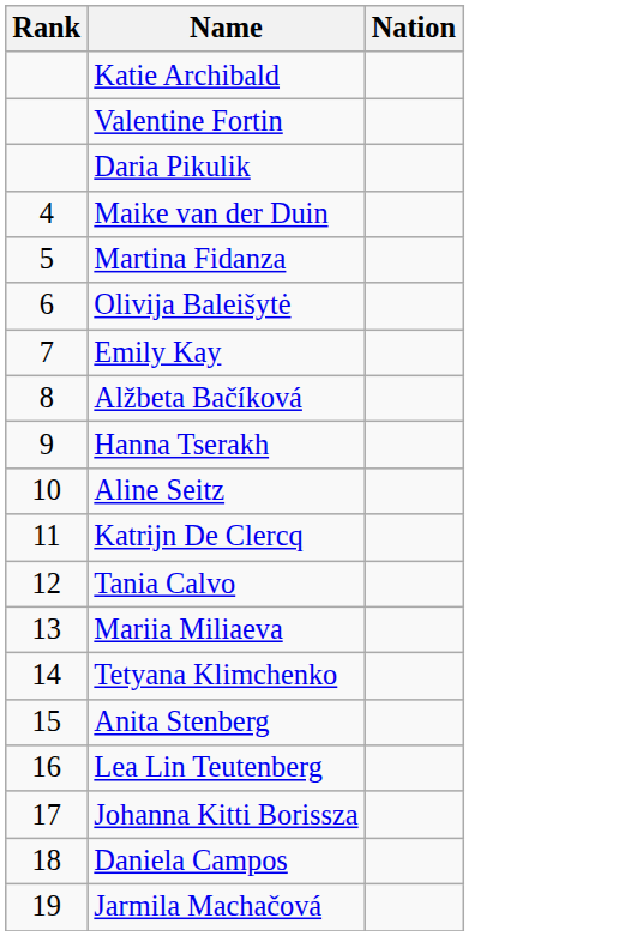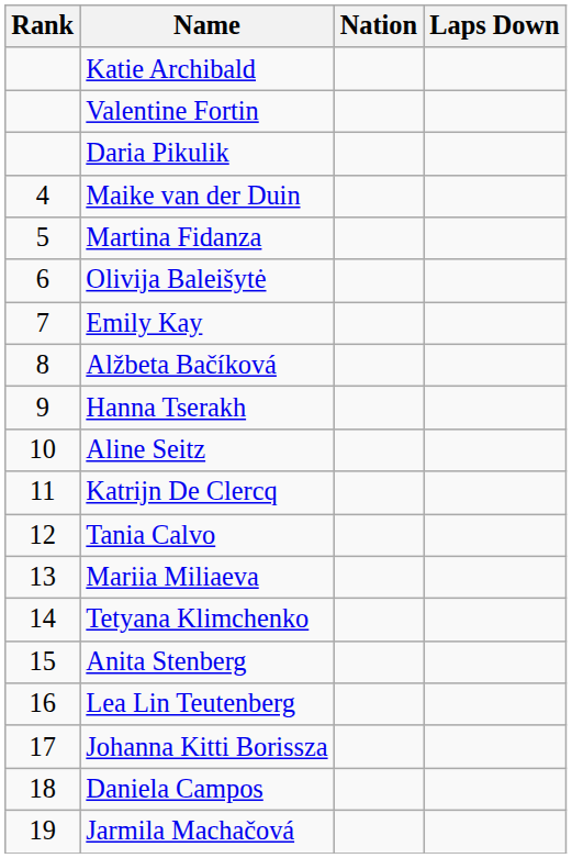 <table class="wikitable sortable" style="text-align:center">
 <tr>
 <th>Rank</th>
 <th>Name</th>
 <th>Nation</th>
+<th>Laps Down</th>
 </tr>
 <tr>
 <td></td>
 <td align=left><a href='#'>Katie Archibald</a></td>
 <td align=left></td>
+<td></td>
 </tr>
 <tr>
 <td></td>
 <td align=left><a href='#'>Valentine Fortin</a></td>
 <td align=left></td>
+<td></td>
 </tr>
 <tr>
 <td></td>
 <td align=left><a href='#'>Daria Pikulik</a></td>
 <td align=left></td>
+<td></td>
 </tr>
 <tr>
 <td>4</td>
 <td align=left><a href='#'>Maike van der Duin</a></td>
 <td align=left></td>
+<td></td>
 </tr>
 <tr>
 <td>5</td>
 <td align=left><a href='#'>Martina Fidanza</a></td>
 <td align=left></td>
+<td></td>
 </tr>
 <tr>
 <td>6</td>
 <td align=left><a href='#'>Olivija Baleišytė</a></td>
 <td align=left></td>
+<td></td>
 </tr>
 <tr>
 <td>7</td>
 <td align=left><a href='#'>Emily Kay</a></td>
 <td align=left></td>
+<td></td>
 </tr>
 <tr>
 <td>8</td>
 <td align=left><a href='#'>Alžbeta Bačíková</a></td>
 <td align=left></td>
+<td></td>
 </tr>
 <tr>
 <td>9</td>
 <td align=left><a href='#'>Hanna Tserakh</a></td>
 <td align=left></td>
+<td></td>
 </tr>
 <tr>
 <td>10</td>
 <td align=left><a href='#'>Aline Seitz</a></td>
 <td align=left></td>
+<td></td>
 </tr>
 <tr>
 <td>11</td>
 <td align=left><a href='#'>Katrijn De Clercq</a></td>
 <td align=left></td>
+<td></td>
 </tr>
 <tr>
 <td>12</td>
 <td align=left><a href='#'>Tania Calvo</a></td>
 <td align=left></td>
+<td></td>
 </tr>
 <tr>
 <td>13</td>
 <td align=left><a href='#'>Mariia Miliaeva</a></td>
 <td align=left></td>
+<td></td>
 </tr>
 <tr>
 <td>14</td>
 <td align=left><a href='#'>Tetyana Klimchenko</a></td>
 <td align=left></td>
+<td></td>
 </tr>
 <tr>
 <td>15</td>
 <td align=left><a href='#'>Anita Stenberg</a></td>
 <td align=left></td>
+<td></td>
 </tr>
 <tr>
 <td>16</td>
 <td align=left><a href='#'>Lea Lin Teutenberg</a></td>
 <td align=left></td>
+<td></td>
 </tr>
 <tr>
 <td>17</td>
 <td align=left><a href='#'>Johanna Kitti Borissza</a></td>
 <td align=left></td>
+<td></td>
 </tr>
 <tr>
 <td>18</td>
 <td align=left><a href='#'>Daniela Campos</a></td>
 <td align=left></td>
+<td></td>
 </tr>
 <tr>
 <td>19</td>
 <td align=left><a href='#'>Jarmila Machačová</a></td>
 <td align=left></td>
+<td></td>
 </tr>
 </table>
